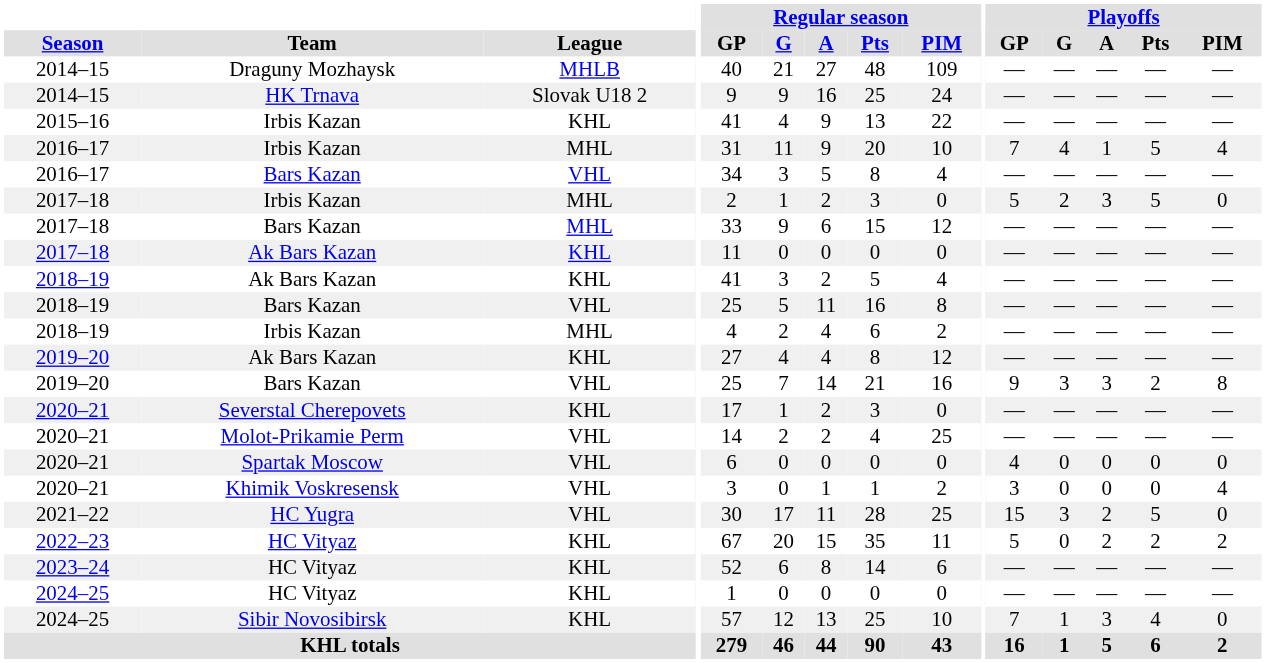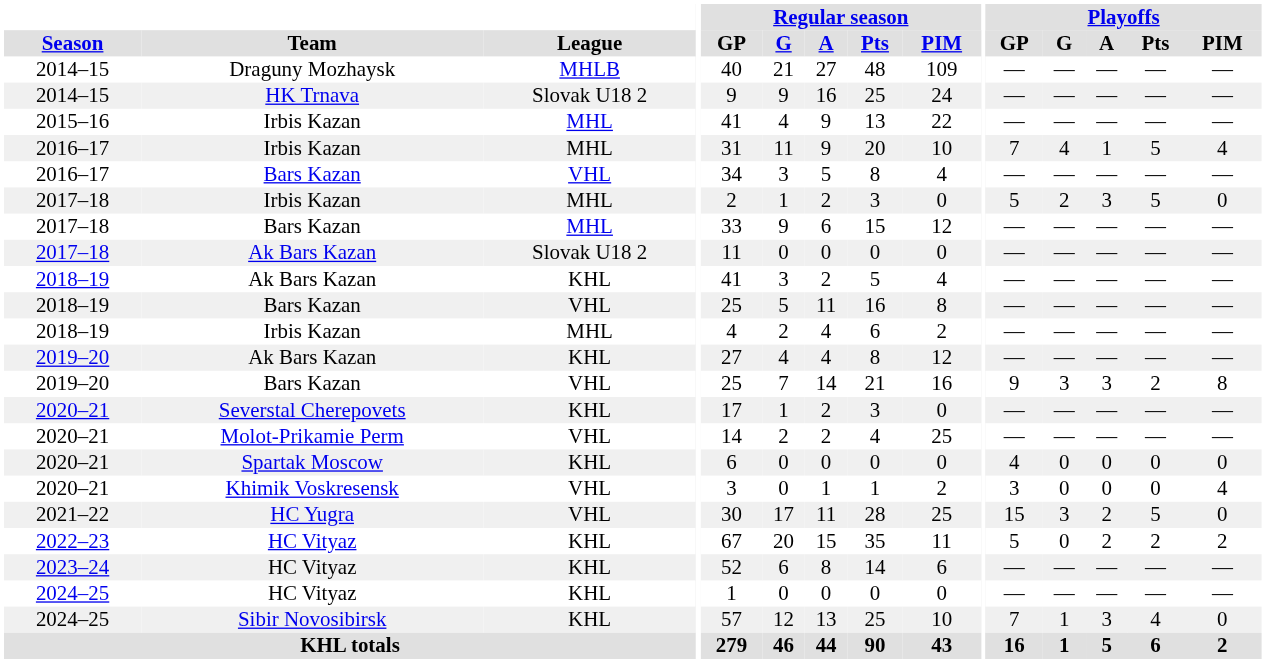 <table border="0" cellpadding="1" cellspacing="0" style="text-align:center; width:60em">
 <tr bgcolor="#e0e0e0">
 <th colspan="3" bgcolor="#ffffff"></th>
 <th rowspan="100" bgcolor="#ffffff"></th>
 <th colspan="5"><a href='#'>Regular season</a></th>
 <th rowspan="100" bgcolor="#ffffff"></th>
 <th colspan="5"><a href='#'>Playoffs</a></th>
 </tr>
 <tr bgcolor="#e0e0e0">
 <th><a href='#'>Season</a></th>
 <th>Team</th>
 <th>League</th>
 <th>GP</th>
 <th><a href='#'>G</a></th>
 <th><a href='#'>A</a></th>
 <th><a href='#'>Pts</a></th>
 <th><a href='#'>PIM</a></th>
 <th>GP</th>
 <th>G</th>
 <th>A</th>
 <th>Pts</th>
 <th>PIM</th>
 </tr>
 <tr>
 <td>2014–15</td>
 <td>Draguny Mozhaysk</td>
 <td><a href='#'>MHLB</a></td>
 <td>40</td>
 <td>21</td>
 <td>27</td>
 <td>48</td>
 <td>109</td>
 <td>—</td>
 <td>—</td>
 <td>—</td>
 <td>—</td>
 <td>—</td>
 </tr>
 <tr bgcolor="#f0f0f0">
 <td>2014–15</td>
 <td><a href='#'>HK Trnava</a></td>
 <td>Slovak U18 2</td>
 <td>9</td>
 <td>9</td>
 <td>16</td>
 <td>25</td>
 <td>24</td>
 <td>—</td>
 <td>—</td>
 <td>—</td>
 <td>—</td>
 <td>—</td>
 </tr>
 <tr>
 <td>2015–16</td>
 <td>Irbis Kazan</td>
-<td>KHL</td>
+<td><a href='#'>MHL</a></td>
 <td>41</td>
 <td>4</td>
 <td>9</td>
 <td>13</td>
 <td>22</td>
 <td>—</td>
 <td>—</td>
 <td>—</td>
 <td>—</td>
 <td>—</td>
 </tr>
 <tr bgcolor="#f0f0f0">
 <td>2016–17</td>
 <td>Irbis Kazan</td>
 <td>MHL</td>
 <td>31</td>
 <td>11</td>
 <td>9</td>
 <td>20</td>
 <td>10</td>
 <td>7</td>
 <td>4</td>
 <td>1</td>
 <td>5</td>
 <td>4</td>
 </tr>
 <tr>
 <td>2016–17</td>
 <td><a href='#'>Bars Kazan</a></td>
 <td><a href='#'>VHL</a></td>
 <td>34</td>
 <td>3</td>
 <td>5</td>
 <td>8</td>
 <td>4</td>
 <td>—</td>
 <td>—</td>
 <td>—</td>
 <td>—</td>
 <td>—</td>
 </tr>
 <tr bgcolor="#f0f0f0">
 <td>2017–18</td>
 <td>Irbis Kazan</td>
 <td>MHL</td>
 <td>2</td>
 <td>1</td>
 <td>2</td>
 <td>3</td>
 <td>0</td>
 <td>5</td>
 <td>2</td>
 <td>3</td>
 <td>5</td>
 <td>0</td>
 </tr>
 <tr>
 <td>2017–18</td>
 <td>Bars Kazan</td>
 <td><a href='#'>MHL</a></td>
 <td>33</td>
 <td>9</td>
 <td>6</td>
 <td>15</td>
 <td>12</td>
 <td>—</td>
 <td>—</td>
 <td>—</td>
 <td>—</td>
 <td>—</td>
 </tr>
 <tr bgcolor="#f0f0f0">
 <td><a href='#'>2017–18</a></td>
 <td><a href='#'>Ak Bars Kazan</a></td>
-<td><a href='#'>KHL</a></td>
+<td>Slovak U18 2</td>
 <td>11</td>
 <td>0</td>
 <td>0</td>
 <td>0</td>
 <td>0</td>
 <td>—</td>
 <td>—</td>
 <td>—</td>
 <td>—</td>
 <td>—</td>
 </tr>
 <tr>
 <td><a href='#'>2018–19</a></td>
 <td>Ak Bars Kazan</td>
 <td>KHL</td>
 <td>41</td>
 <td>3</td>
 <td>2</td>
 <td>5</td>
 <td>4</td>
 <td>—</td>
 <td>—</td>
 <td>—</td>
 <td>—</td>
 <td>—</td>
 </tr>
 <tr bgcolor="#f0f0f0">
 <td 2018–19 VHL season>2018–19</td>
 <td>Bars Kazan</td>
 <td>VHL</td>
 <td>25</td>
 <td>5</td>
 <td>11</td>
 <td>16</td>
 <td>8</td>
 <td>—</td>
 <td>—</td>
 <td>—</td>
 <td>—</td>
 <td>—</td>
 </tr>
 <tr>
 <td>2018–19</td>
 <td>Irbis Kazan</td>
 <td>MHL</td>
 <td>4</td>
 <td>2</td>
 <td>4</td>
 <td>6</td>
 <td>2</td>
 <td>—</td>
 <td>—</td>
 <td>—</td>
 <td>—</td>
 <td>—</td>
 </tr>
 <tr bgcolor="#f0f0f0">
 <td><a href='#'>2019–20</a></td>
 <td>Ak Bars Kazan</td>
 <td>KHL</td>
 <td>27</td>
 <td>4</td>
 <td>4</td>
 <td>8</td>
 <td>12</td>
 <td>—</td>
 <td>—</td>
 <td>—</td>
 <td>—</td>
 <td>—</td>
 </tr>
 <tr>
 <td>2019–20</td>
 <td>Bars Kazan</td>
 <td>VHL</td>
 <td>25</td>
 <td>7</td>
 <td>14</td>
 <td>21</td>
 <td>16</td>
 <td>9</td>
 <td>3</td>
 <td>3</td>
 <td>2</td>
 <td>8</td>
 </tr>
 <tr bgcolor="#f0f0f0">
 <td><a href='#'>2020–21</a></td>
 <td><a href='#'>Severstal Cherepovets</a></td>
 <td>KHL</td>
 <td>17</td>
 <td>1</td>
 <td>2</td>
 <td>3</td>
 <td>0</td>
 <td>—</td>
 <td>—</td>
 <td>—</td>
 <td>—</td>
 <td>—</td>
 </tr>
 <tr>
 <td>2020–21</td>
 <td><a href='#'>Molot-Prikamie Perm</a></td>
 <td>VHL</td>
 <td>14</td>
 <td>2</td>
 <td>2</td>
 <td>4</td>
 <td>25</td>
 <td>—</td>
 <td>—</td>
 <td>—</td>
 <td>—</td>
 <td>—</td>
 </tr>
 <tr bgcolor="#f0f0f0">
 <td>2020–21</td>
 <td><a href='#'>Spartak Moscow</a></td>
-<td>VHL</td>
+<td>KHL</td>
 <td>6</td>
 <td>0</td>
 <td>0</td>
 <td>0</td>
 <td>0</td>
 <td>4</td>
 <td>0</td>
 <td>0</td>
 <td>0</td>
 <td>0</td>
 </tr>
 <tr>
 <td>2020–21</td>
 <td><a href='#'>Khimik Voskresensk</a></td>
 <td>VHL</td>
 <td>3</td>
 <td>0</td>
 <td>1</td>
 <td>1</td>
 <td>2</td>
 <td>3</td>
 <td>0</td>
 <td>0</td>
 <td>0</td>
 <td>4</td>
 </tr>
 <tr bgcolor="#f0f0f0">
 <td>2021–22</td>
 <td><a href='#'>HC Yugra</a></td>
 <td>VHL</td>
 <td>30</td>
 <td>17</td>
 <td>11</td>
 <td>28</td>
 <td>25</td>
 <td>15</td>
 <td>3</td>
 <td>2</td>
 <td>5</td>
 <td>0</td>
 </tr>
 <tr>
 <td><a href='#'>2022–23</a></td>
 <td><a href='#'>HC Vityaz</a></td>
 <td>KHL</td>
 <td>67</td>
 <td>20</td>
 <td>15</td>
 <td>35</td>
 <td>11</td>
 <td>5</td>
 <td>0</td>
 <td>2</td>
 <td>2</td>
 <td>2</td>
 </tr>
 <tr bgcolor="#f0f0f0">
 <td><a href='#'>2023–24</a></td>
 <td>HC Vityaz</td>
 <td>KHL</td>
 <td>52</td>
 <td>6</td>
 <td>8</td>
 <td>14</td>
 <td>6</td>
 <td>—</td>
 <td>—</td>
 <td>—</td>
 <td>—</td>
 <td>—</td>
 </tr>
 <tr>
 <td><a href='#'>2024–25</a></td>
 <td>HC Vityaz</td>
 <td>KHL</td>
 <td>1</td>
 <td>0</td>
 <td>0</td>
 <td>0</td>
 <td>0</td>
 <td>—</td>
 <td>—</td>
 <td>—</td>
 <td>—</td>
 <td>—</td>
 </tr>
 <tr bgcolor="#f0f0f0">
 <td>2024–25</td>
 <td><a href='#'>Sibir Novosibirsk</a></td>
 <td>KHL</td>
 <td>57</td>
 <td>12</td>
 <td>13</td>
 <td>25</td>
 <td>10</td>
 <td>7</td>
 <td>1</td>
 <td>3</td>
 <td>4</td>
 <td>0</td>
 </tr>
 <tr bgcolor="#e0e0e0">
 <th colspan="3">KHL totals</th>
 <th>279</th>
 <th>46</th>
 <th>44</th>
 <th>90</th>
 <th>43</th>
 <th>16</th>
 <th>1</th>
 <th>5</th>
 <th>6</th>
 <th>2</th>
 </tr>
 </table>
